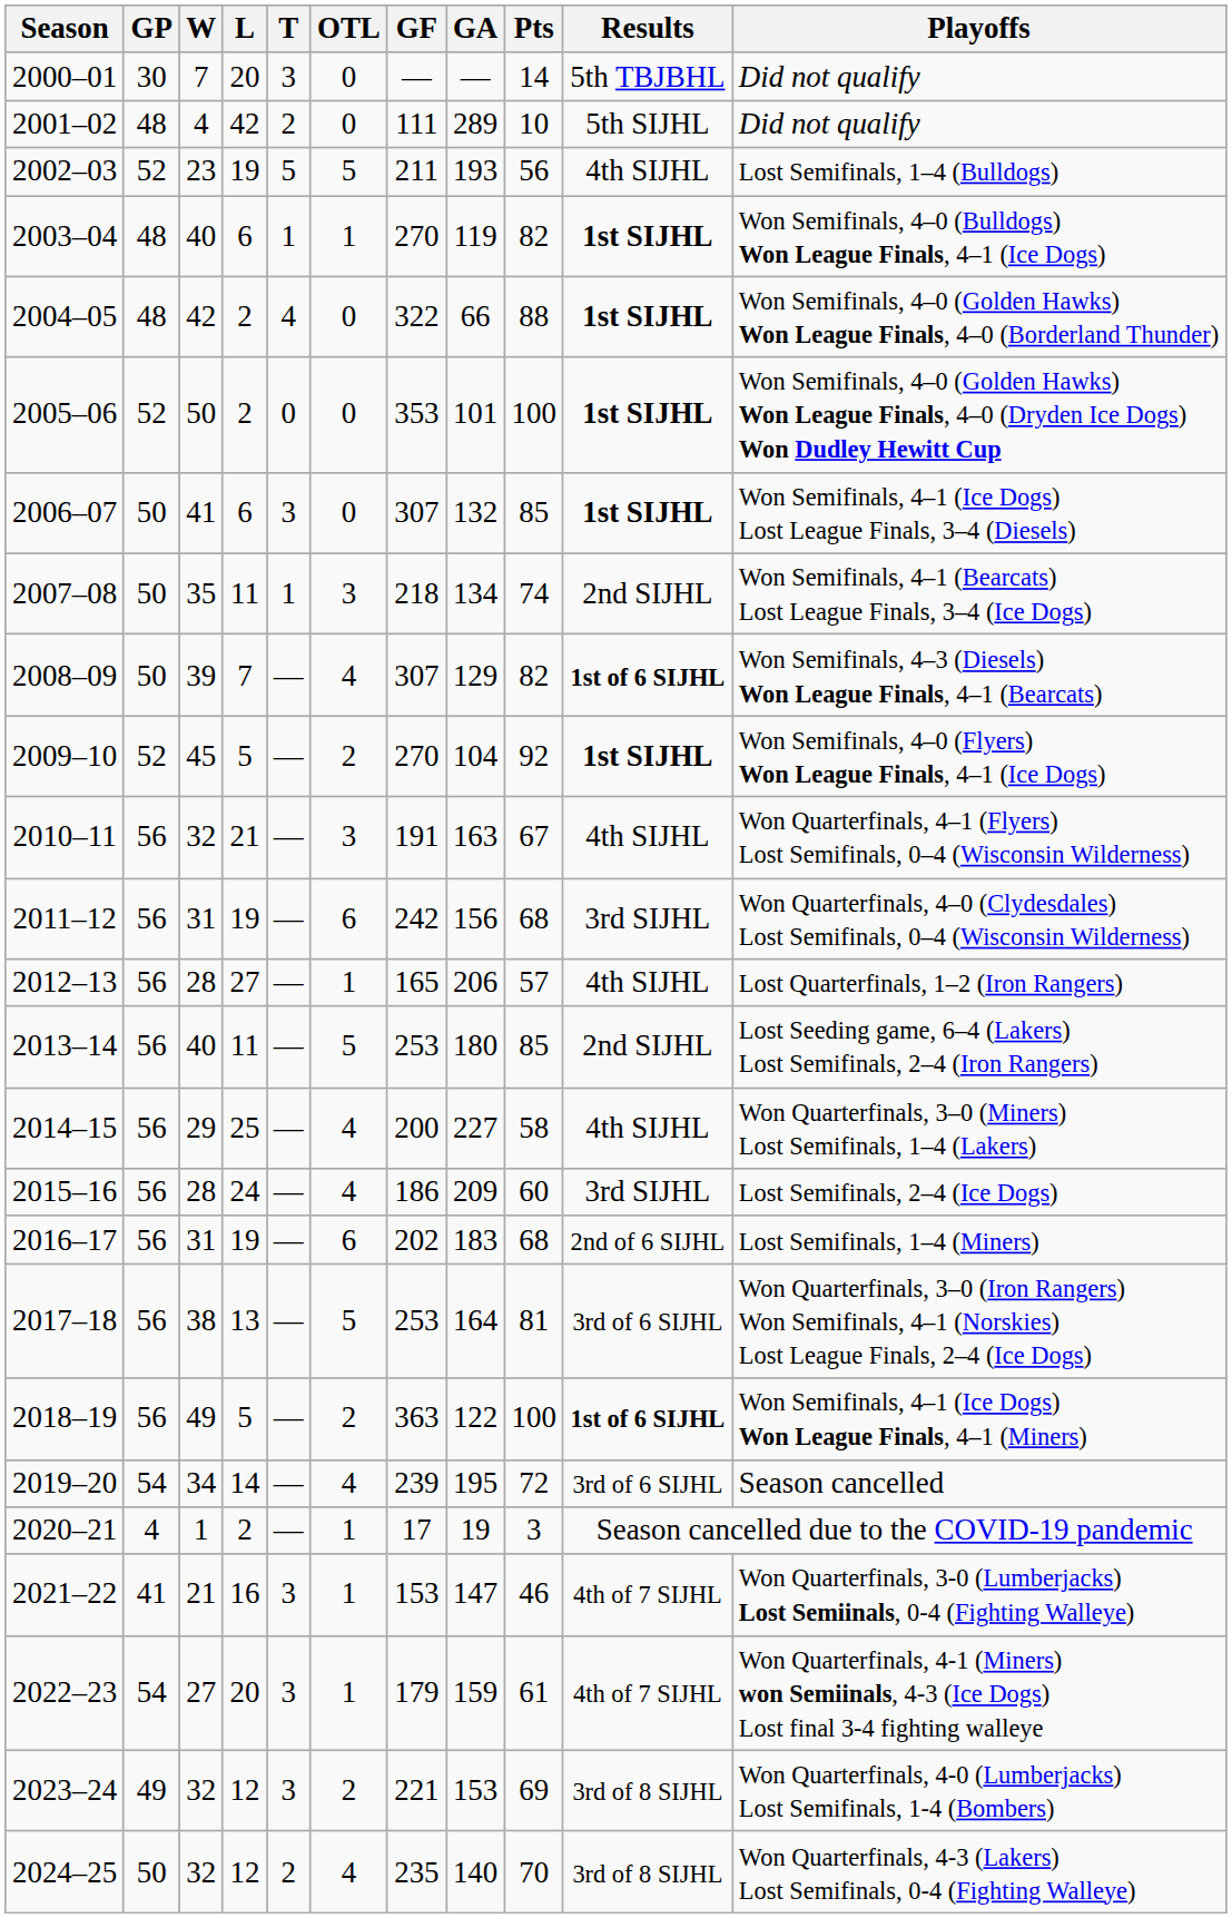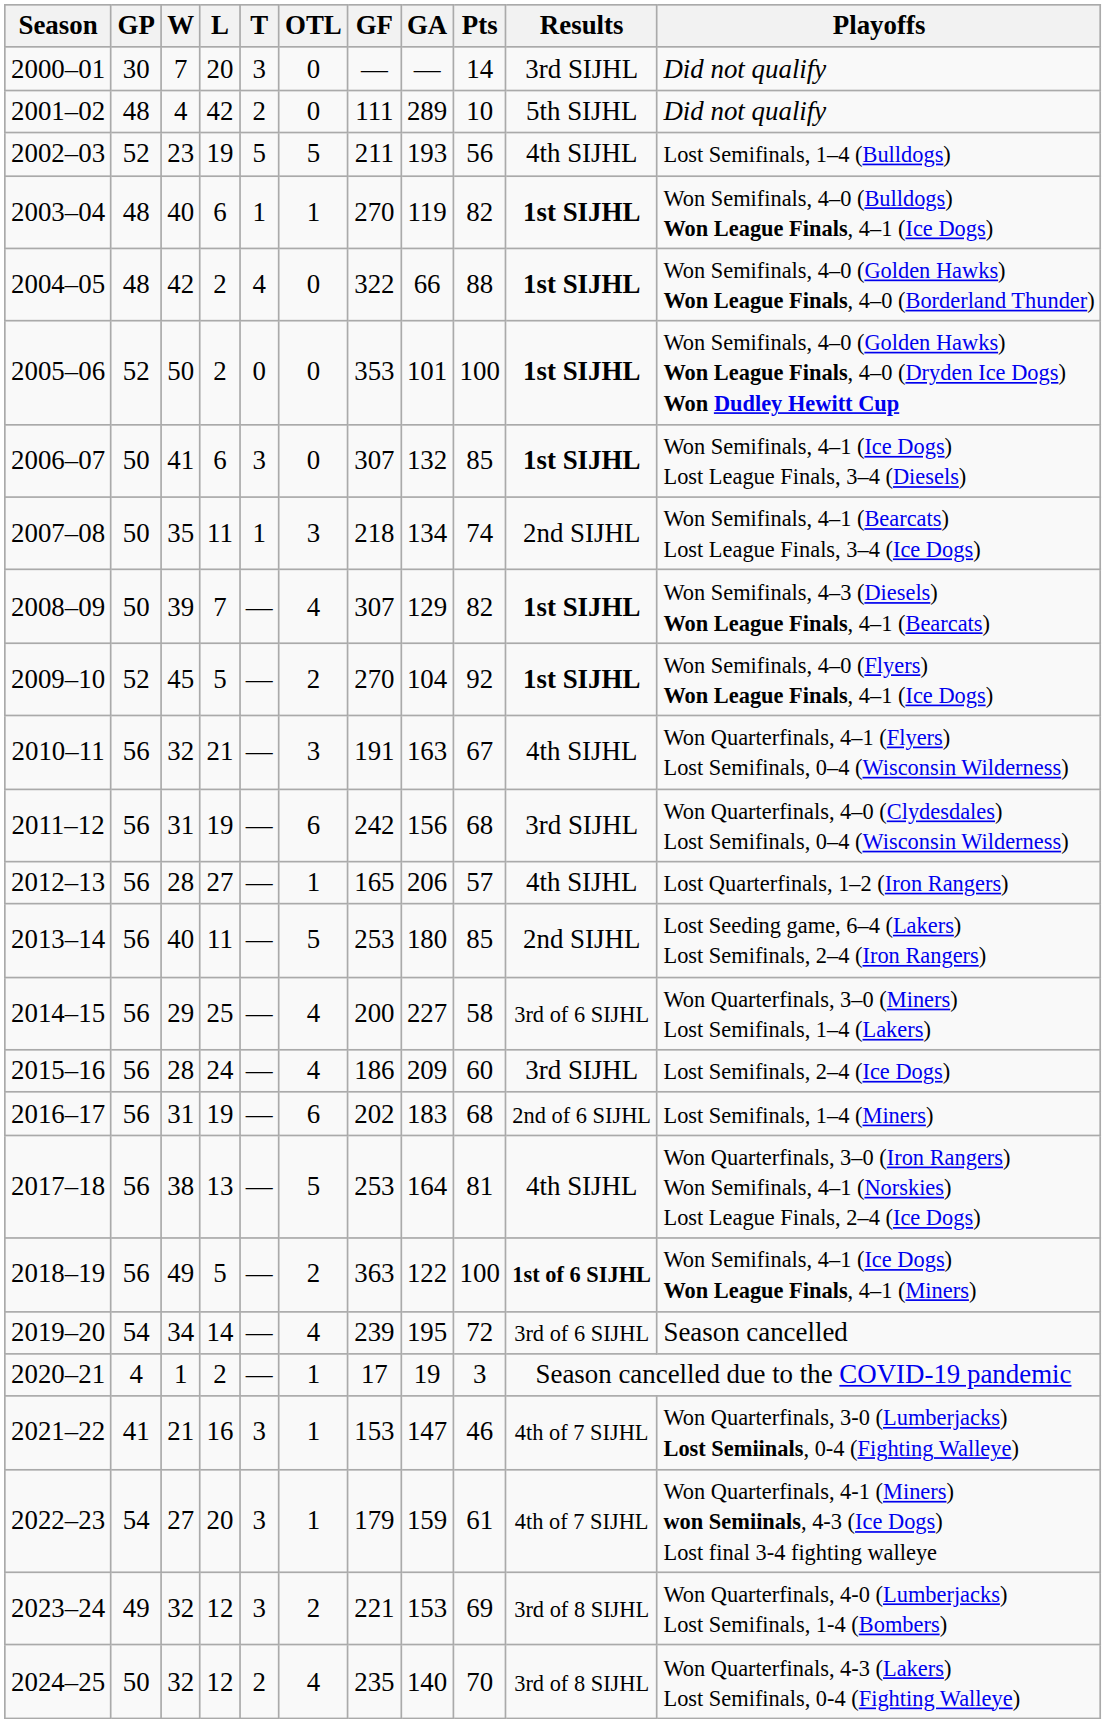 <table class="wikitable" style="text-align:center">
 <tr>
 <th>Season</th>
 <th>GP</th>
 <th>W</th>
 <th>L</th>
 <th>T</th>
 <th>OTL</th>
 <th>GF</th>
 <th>GA</th>
 <th>Pts</th>
 <th>Results</th>
 <th>Playoffs</th>
 </tr>
 <tr>
 <td>2000–01</td>
 <td>30</td>
 <td>7</td>
 <td>20</td>
 <td>3</td>
 <td>0</td>
 <td>—</td>
 <td>—</td>
 <td>14</td>
-<td>5th <a href='#'>TBJBHL</a></td>
+<td>3rd SIJHL</td>
 <td align=left><em>Did not qualify</em></td>
 </tr>
 <tr>
 <td>2001–02</td>
 <td>48</td>
 <td>4</td>
 <td>42</td>
 <td>2</td>
 <td>0</td>
 <td>111</td>
 <td>289</td>
 <td>10</td>
 <td>5th SIJHL</td>
 <td align=left><em>Did not qualify</em></td>
 </tr>
 <tr>
 <td>2002–03</td>
 <td>52</td>
 <td>23</td>
 <td>19</td>
 <td>5</td>
 <td>5</td>
 <td>211</td>
 <td>193</td>
 <td>56</td>
 <td>4th SIJHL</td>
 <td align=left><small>Lost Semifinals, 1–4 (<a href='#'>Bulldogs</a>)</small></td>
 </tr>
 <tr>
 <td>2003–04</td>
 <td>48</td>
 <td>40</td>
 <td>6</td>
 <td>1</td>
 <td>1</td>
 <td>270</td>
 <td>119</td>
 <td>82</td>
 <td><strong>1st SIJHL</strong></td>
 <td align=left><small>Won Semifinals, 4–0 (<a href='#'>Bulldogs</a>)<br><strong>Won League Finals</strong>, 4–1 (<a href='#'>Ice Dogs</a>)</small></td>
 </tr>
 <tr>
 <td>2004–05</td>
 <td>48</td>
 <td>42</td>
 <td>2</td>
 <td>4</td>
 <td>0</td>
 <td>322</td>
 <td>66</td>
 <td>88</td>
 <td><strong>1st SIJHL</strong></td>
 <td align=left><small>Won Semifinals, 4–0 (<a href='#'>Golden Hawks</a>)<br><strong>Won League Finals</strong>, 4–0 (<a href='#'>Borderland Thunder</a>)</small></td>
 </tr>
 <tr>
 <td>2005–06</td>
 <td>52</td>
 <td>50</td>
 <td>2</td>
 <td>0</td>
 <td>0</td>
 <td>353</td>
 <td>101</td>
 <td>100</td>
 <td><strong>1st SIJHL</strong></td>
 <td align=left><small>Won Semifinals, 4–0 (<a href='#'>Golden Hawks</a>)<br><strong>Won League Finals</strong>, 4–0 (<a href='#'>Dryden Ice Dogs</a>)<br><strong>Won <a href='#'>Dudley Hewitt Cup</a></strong></small></td>
 </tr>
 <tr>
 <td>2006–07</td>
 <td>50</td>
 <td>41</td>
 <td>6</td>
 <td>3</td>
 <td>0</td>
 <td>307</td>
 <td>132</td>
 <td>85</td>
 <td><strong>1st SIJHL</strong></td>
 <td align=left><small>Won Semifinals, 4–1 (<a href='#'>Ice Dogs</a>)<br>Lost League Finals, 3–4 (<a href='#'>Diesels</a>)</small></td>
 </tr>
 <tr>
 <td>2007–08</td>
 <td>50</td>
 <td>35</td>
 <td>11</td>
 <td>1</td>
 <td>3</td>
 <td>218</td>
 <td>134</td>
 <td>74</td>
 <td>2nd SIJHL</td>
 <td align=left><small>Won Semifinals, 4–1 (<a href='#'>Bearcats</a>)<br>Lost League Finals, 3–4 (<a href='#'>Ice Dogs</a>)</small></td>
 </tr>
 <tr>
 <td>2008–09</td>
 <td>50</td>
 <td>39</td>
 <td>7</td>
 <td>—</td>
 <td>4</td>
 <td>307</td>
 <td>129</td>
 <td>82</td>
-<td><small><strong>1st of 6 SIJHL</strong></small></td>
+<td><strong>1st SIJHL</strong></td>
 <td align=left><small>Won Semifinals, 4–3 (<a href='#'>Diesels</a>)<br><strong>Won League Finals</strong>, 4–1 (<a href='#'>Bearcats</a>)</small></td>
 </tr>
 <tr>
 <td>2009–10</td>
 <td>52</td>
 <td>45</td>
 <td>5</td>
 <td>—</td>
 <td>2</td>
 <td>270</td>
 <td>104</td>
 <td>92</td>
 <td><strong>1st SIJHL</strong></td>
 <td align=left><small>Won Semifinals, 4–0 (<a href='#'>Flyers</a>)<br><strong>Won League Finals</strong>, 4–1 (<a href='#'>Ice Dogs</a>)</small></td>
 </tr>
 <tr>
 <td>2010–11</td>
 <td>56</td>
 <td>32</td>
 <td>21</td>
 <td>—</td>
 <td>3</td>
 <td>191</td>
 <td>163</td>
 <td>67</td>
 <td>4th SIJHL</td>
 <td align=left><small>Won Quarterfinals, 4–1 (<a href='#'>Flyers</a>)<br>Lost Semifinals, 0–4 (<a href='#'>Wisconsin Wilderness</a>)</small></td>
 </tr>
 <tr>
 <td>2011–12</td>
 <td>56</td>
 <td>31</td>
 <td>19</td>
 <td>—</td>
 <td>6</td>
 <td>242</td>
 <td>156</td>
 <td>68</td>
 <td>3rd SIJHL</td>
 <td align=left><small>Won Quarterfinals, 4–0 (<a href='#'>Clydesdales</a>)<br>Lost Semifinals, 0–4 (<a href='#'>Wisconsin Wilderness</a>)</small></td>
 </tr>
 <tr>
 <td>2012–13</td>
 <td>56</td>
 <td>28</td>
 <td>27</td>
 <td>—</td>
 <td>1</td>
 <td>165</td>
 <td>206</td>
 <td>57</td>
 <td>4th SIJHL</td>
 <td align=left><small>Lost Quarterfinals, 1–2 (<a href='#'>Iron Rangers</a>)</small></td>
 </tr>
 <tr>
 <td>2013–14</td>
 <td>56</td>
 <td>40</td>
 <td>11</td>
 <td>—</td>
 <td>5</td>
 <td>253</td>
 <td>180</td>
 <td>85</td>
 <td>2nd SIJHL</td>
 <td align=left><small>Lost Seeding game, 6–4 (<a href='#'>Lakers</a>)<br>Lost Semifinals, 2–4 (<a href='#'>Iron Rangers</a>)</small></td>
 </tr>
 <tr>
 <td>2014–15</td>
 <td>56</td>
 <td>29</td>
 <td>25</td>
 <td>—</td>
 <td>4</td>
 <td>200</td>
 <td>227</td>
 <td>58</td>
-<td>4th SIJHL</td>
+<td><small>3rd of 6 SIJHL</small></td>
 <td align=left><small>Won Quarterfinals, 3–0 (<a href='#'>Miners</a>)<br>Lost Semifinals, 1–4 (<a href='#'>Lakers</a>)</small></td>
 </tr>
 <tr>
 <td>2015–16</td>
 <td>56</td>
 <td>28</td>
 <td>24</td>
 <td>—</td>
 <td>4</td>
 <td>186</td>
 <td>209</td>
 <td>60</td>
 <td>3rd SIJHL</td>
 <td align=left><small>Lost Semifinals, 2–4 (<a href='#'>Ice Dogs</a>)</small></td>
 </tr>
 <tr>
 <td>2016–17</td>
 <td>56</td>
 <td>31</td>
 <td>19</td>
 <td>—</td>
 <td>6</td>
 <td>202</td>
 <td>183</td>
 <td>68</td>
 <td><small>2nd of 6 SIJHL</small></td>
 <td align=left><small>Lost Semifinals, 1–4 (<a href='#'>Miners</a>)</small></td>
 </tr>
 <tr>
 <td>2017–18</td>
 <td>56</td>
 <td>38</td>
 <td>13</td>
 <td>—</td>
 <td>5</td>
 <td>253</td>
 <td>164</td>
 <td>81</td>
-<td><small>3rd of 6 SIJHL</small></td>
+<td>4th SIJHL</td>
 <td align=left><small>Won Quarterfinals, 3–0 (<a href='#'>Iron Rangers</a>)<br>Won Semifinals, 4–1 (<a href='#'>Norskies</a>)<br>Lost League Finals, 2–4 (<a href='#'>Ice Dogs</a>)</small></td>
 </tr>
 <tr>
 <td>2018–19</td>
 <td>56</td>
 <td>49</td>
 <td>5</td>
 <td>—</td>
 <td>2</td>
 <td>363</td>
 <td>122</td>
 <td>100</td>
 <td><small><strong>1st of 6 SIJHL</strong></small></td>
 <td align=left><small>Won Semifinals, 4–1 (<a href='#'>Ice Dogs</a>)<br><strong>Won League Finals</strong>, 4–1 (<a href='#'>Miners</a>)</small></td>
 </tr>
 <tr>
 <td>2019–20</td>
 <td>54</td>
 <td>34</td>
 <td>14</td>
 <td>—</td>
 <td>4</td>
 <td>239</td>
 <td>195</td>
 <td>72</td>
 <td><small>3rd of 6 SIJHL</small></td>
 <td align=left>Season cancelled</td>
 </tr>
 <tr>
 <td>2020–21</td>
 <td>4</td>
 <td>1</td>
 <td>2</td>
 <td>—</td>
 <td>1</td>
 <td>17</td>
 <td>19</td>
 <td>3</td>
 <td colspan=2>Season cancelled due to the <a href='#'>COVID-19 pandemic</a></td>
 </tr>
 <tr>
 <td>2021–22</td>
 <td>41</td>
 <td>21</td>
 <td>16</td>
 <td>3</td>
 <td>1</td>
 <td>153</td>
 <td>147</td>
 <td>46</td>
 <td><small>4th of 7 SIJHL</small></td>
 <td align=left><small>Won Quarterfinals, 3-0 (<a href='#'>Lumberjacks</a>)<br><strong>Lost Semiinals</strong>, 0-4 (<a href='#'>Fighting Walleye</a>)</small></td>
 </tr>
 <tr>
 <td>2022–23</td>
 <td>54</td>
 <td>27</td>
 <td>20</td>
 <td>3</td>
 <td>1</td>
 <td>179</td>
 <td>159</td>
 <td>61</td>
 <td><small>4th of 7 SIJHL</small></td>
 <td align=left><small>Won Quarterfinals, 4-1 (<a href='#'>Miners</a>)<br><strong>won Semiinals</strong>, 4-3 (<a href='#'>Ice Dogs</a>)<br>Lost final 3-4 fighting walleye</small></td>
 </tr>
 <tr>
 <td>2023–24</td>
 <td>49</td>
 <td>32</td>
 <td>12</td>
 <td>3</td>
 <td>2</td>
 <td>221</td>
 <td>153</td>
 <td>69</td>
 <td><small>3rd of 8 SIJHL</small></td>
 <td align=left><small>Won Quarterfinals, 4-0 (<a href='#'>Lumberjacks</a>)<br>Lost Semifinals, 1-4 (<a href='#'>Bombers</a>)</small></td>
 </tr>
 <tr>
 <td>2024–25</td>
 <td>50</td>
 <td>32</td>
 <td>12</td>
 <td>2</td>
 <td>4</td>
 <td>235</td>
 <td>140</td>
 <td>70</td>
 <td><small>3rd of 8 SIJHL</small></td>
 <td align=left><small>Won Quarterfinals, 4-3 (<a href='#'>Lakers</a>)<br>Lost Semifinals, 0-4 (<a href='#'>Fighting Walleye</a>)</small></td>
 </tr>
 </table>
